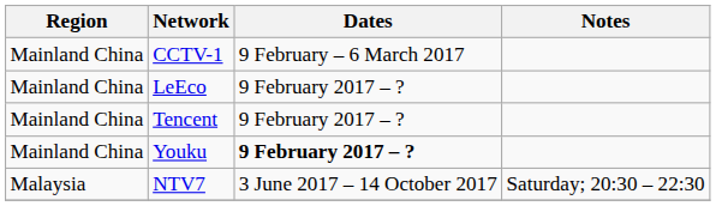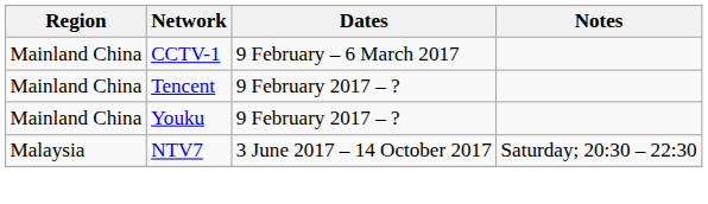 <table class="wikitable">
 <tr>
 <th>Region</th>
 <th>Network</th>
 <th>Dates</th>
 <th>Notes</th>
 </tr>
 <tr>
 <td>Mainland China</td>
 <td><a href='#'>CCTV-1</a></td>
 <td>9 February – 6 March 2017</td>
 <td></td>
 </tr>
 <tr>
 <td>Mainland China</td>
-<td><a href='#'>LeEco</a></td>
-<td>9 February 2017 – ?</td>
-<td></td>
-</tr>
-<tr>
-<td>Mainland China</td>
 <td><a href='#'>Tencent</a></td>
 <td>9 February 2017 – ?</td>
 <td></td>
 </tr>
 <tr>
 <td>Mainland China</td>
 <td><a href='#'>Youku</a></td>
-<td><strong>9 February 2017 – ?</strong></td>
+<td>9 February 2017 – ?</td>
 <td></td>
 </tr>
 <tr>
 <td>Malaysia</td>
 <td><a href='#'>NTV7</a></td>
 <td>3 June 2017 – 14 October 2017</td>
 <td>Saturday; 20:30 – 22:30</td>
 </tr>
 <tr>
 </tr>
 </table>
